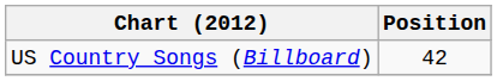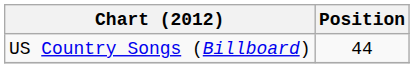 <table class="wikitable sortable">
 <tr>
 <th scope="col">Chart (2012)</th>
 <th scope="col">Position</th>
 </tr>
 <tr>
 <td>US <a href='#'>Country Songs</a> (<em><a href='#'>Billboard</a></em>)</td>
-<td align="center">42</td>
+<td align="center">44</td>
 </tr>
 <tr>
 </tr>
 </table>
